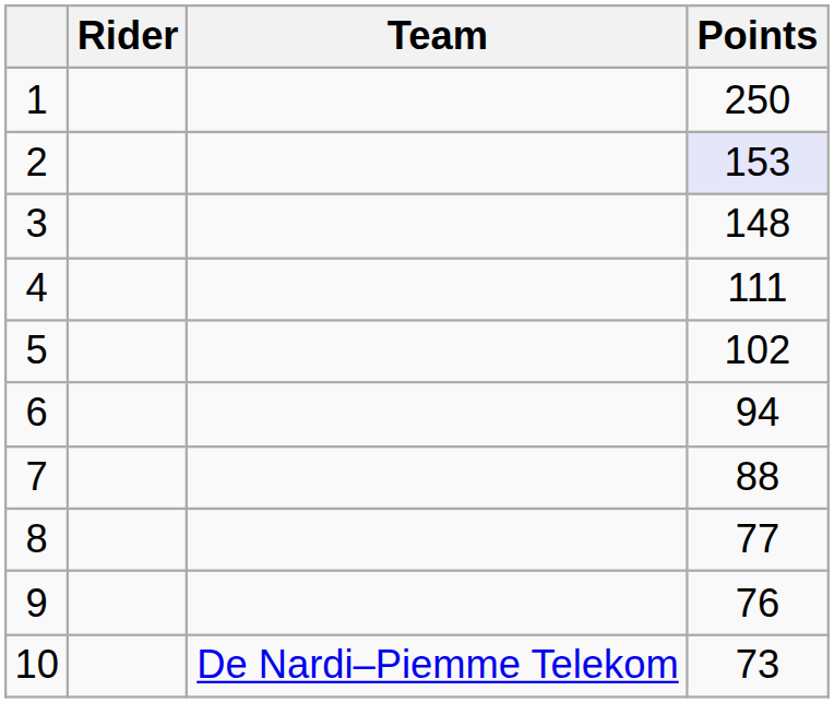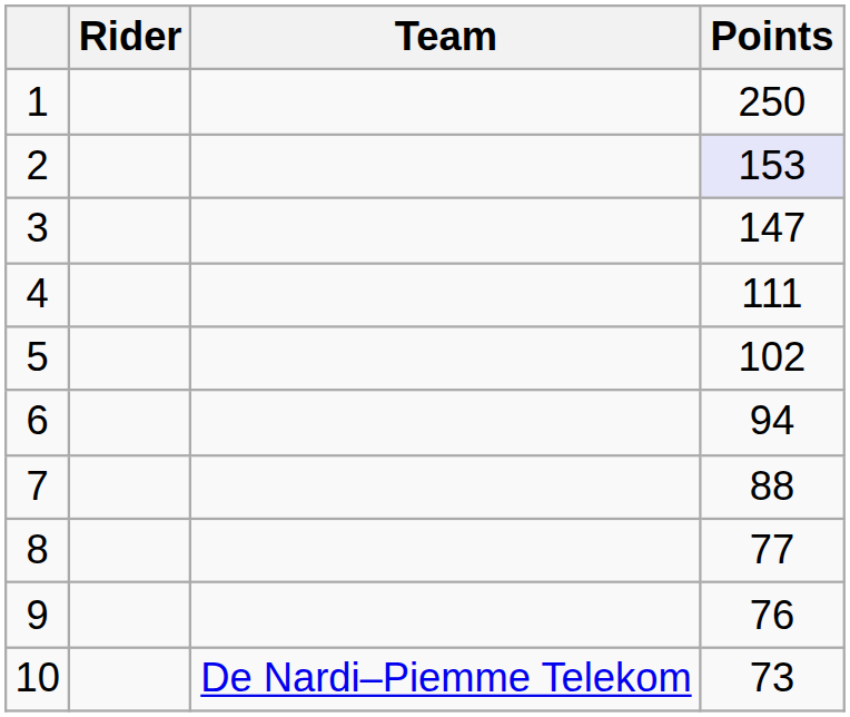 <table class="wikitable">
 <tr>
 <th></th>
 <th>Rider</th>
 <th>Team</th>
 <th>Points</th>
 </tr>
 <tr>
 <td style="text-align:center;">1</td>
 <td> </td>
 <td></td>
 <td style="text-align:center;">250</td>
 </tr>
 <tr>
 <td style="text-align:center;">2</td>
 <td> </td>
 <td></td>
 <td style="background: lavender; text-align:center;">153</td>
 </tr>
 <tr>
 <td style="text-align:center;">3</td>
 <td></td>
 <td></td>
-<td style="text-align:center;">148</td>
+<td style="text-align:center;">147</td>
 </tr>
 <tr>
 <td style="text-align:center;">4</td>
 <td></td>
 <td></td>
 <td style="text-align:center;">111</td>
 </tr>
 <tr>
 <td style="text-align:center;">5</td>
 <td></td>
 <td></td>
 <td style="text-align:center;">102</td>
 </tr>
 <tr>
 <td style="text-align:center;">6</td>
 <td></td>
 <td></td>
 <td style="text-align:center;">94</td>
 </tr>
 <tr>
 <td style="text-align:center;">7</td>
 <td></td>
 <td></td>
 <td style="text-align:center;">88</td>
 </tr>
 <tr>
 <td style="text-align:center;">8</td>
 <td></td>
 <td></td>
 <td style="text-align:center;">77</td>
 </tr>
 <tr>
 <td style="text-align:center;">9</td>
 <td></td>
 <td></td>
 <td style="text-align:center;">76</td>
 </tr>
 <tr>
 <td style="text-align:center;">10</td>
 <td></td>
 <td><a href='#'>De Nardi–Piemme Telekom</a></td>
 <td style="text-align:center;">73</td>
 </tr>
 </table>
